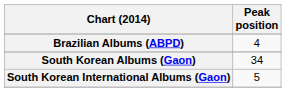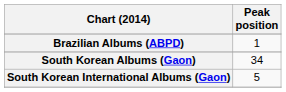 <table class="wikitable sortable plainrowheaders" style="text-align:center">
 <tr>
 <th scope="col">Chart (2014)</th>
 <th scope="col">Peak<br>position</th>
 </tr>
 <tr>
 </tr>
 <tr>
 </tr>
 <tr>
 <th scope="row">Brazilian Albums (<a href='#'>ABPD</a>)</th>
-<td>4</td>
+<td>1</td>
 </tr>
 <tr>
 </tr>
 <tr>
 </tr>
 <tr>
 </tr>
 <tr>
 <th scope="row">South Korean Albums (<a href='#'>Gaon</a>)</th>
 <td>34</td>
 </tr>
 <tr>
 <th scope="row">South Korean International Albums (<a href='#'>Gaon</a>)</th>
 <td>5</td>
 </tr>
 <tr>
 </tr>
 <tr>
 </tr>
 <tr>
 </tr>
 <tr>
 </tr>
 </table>
